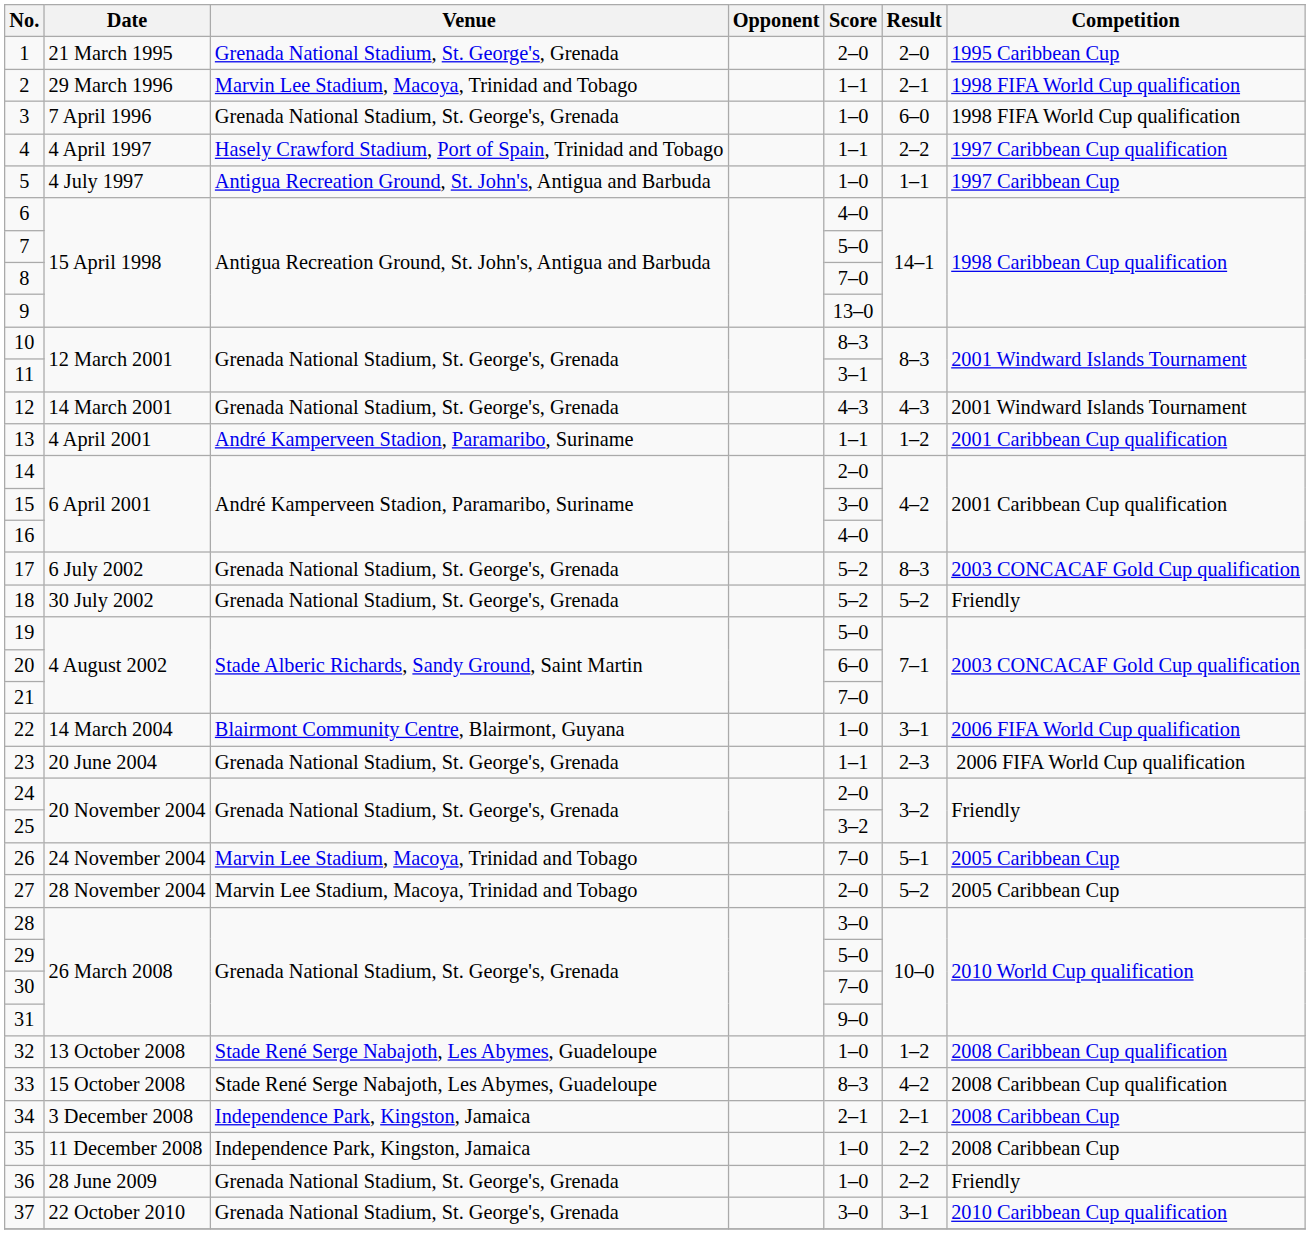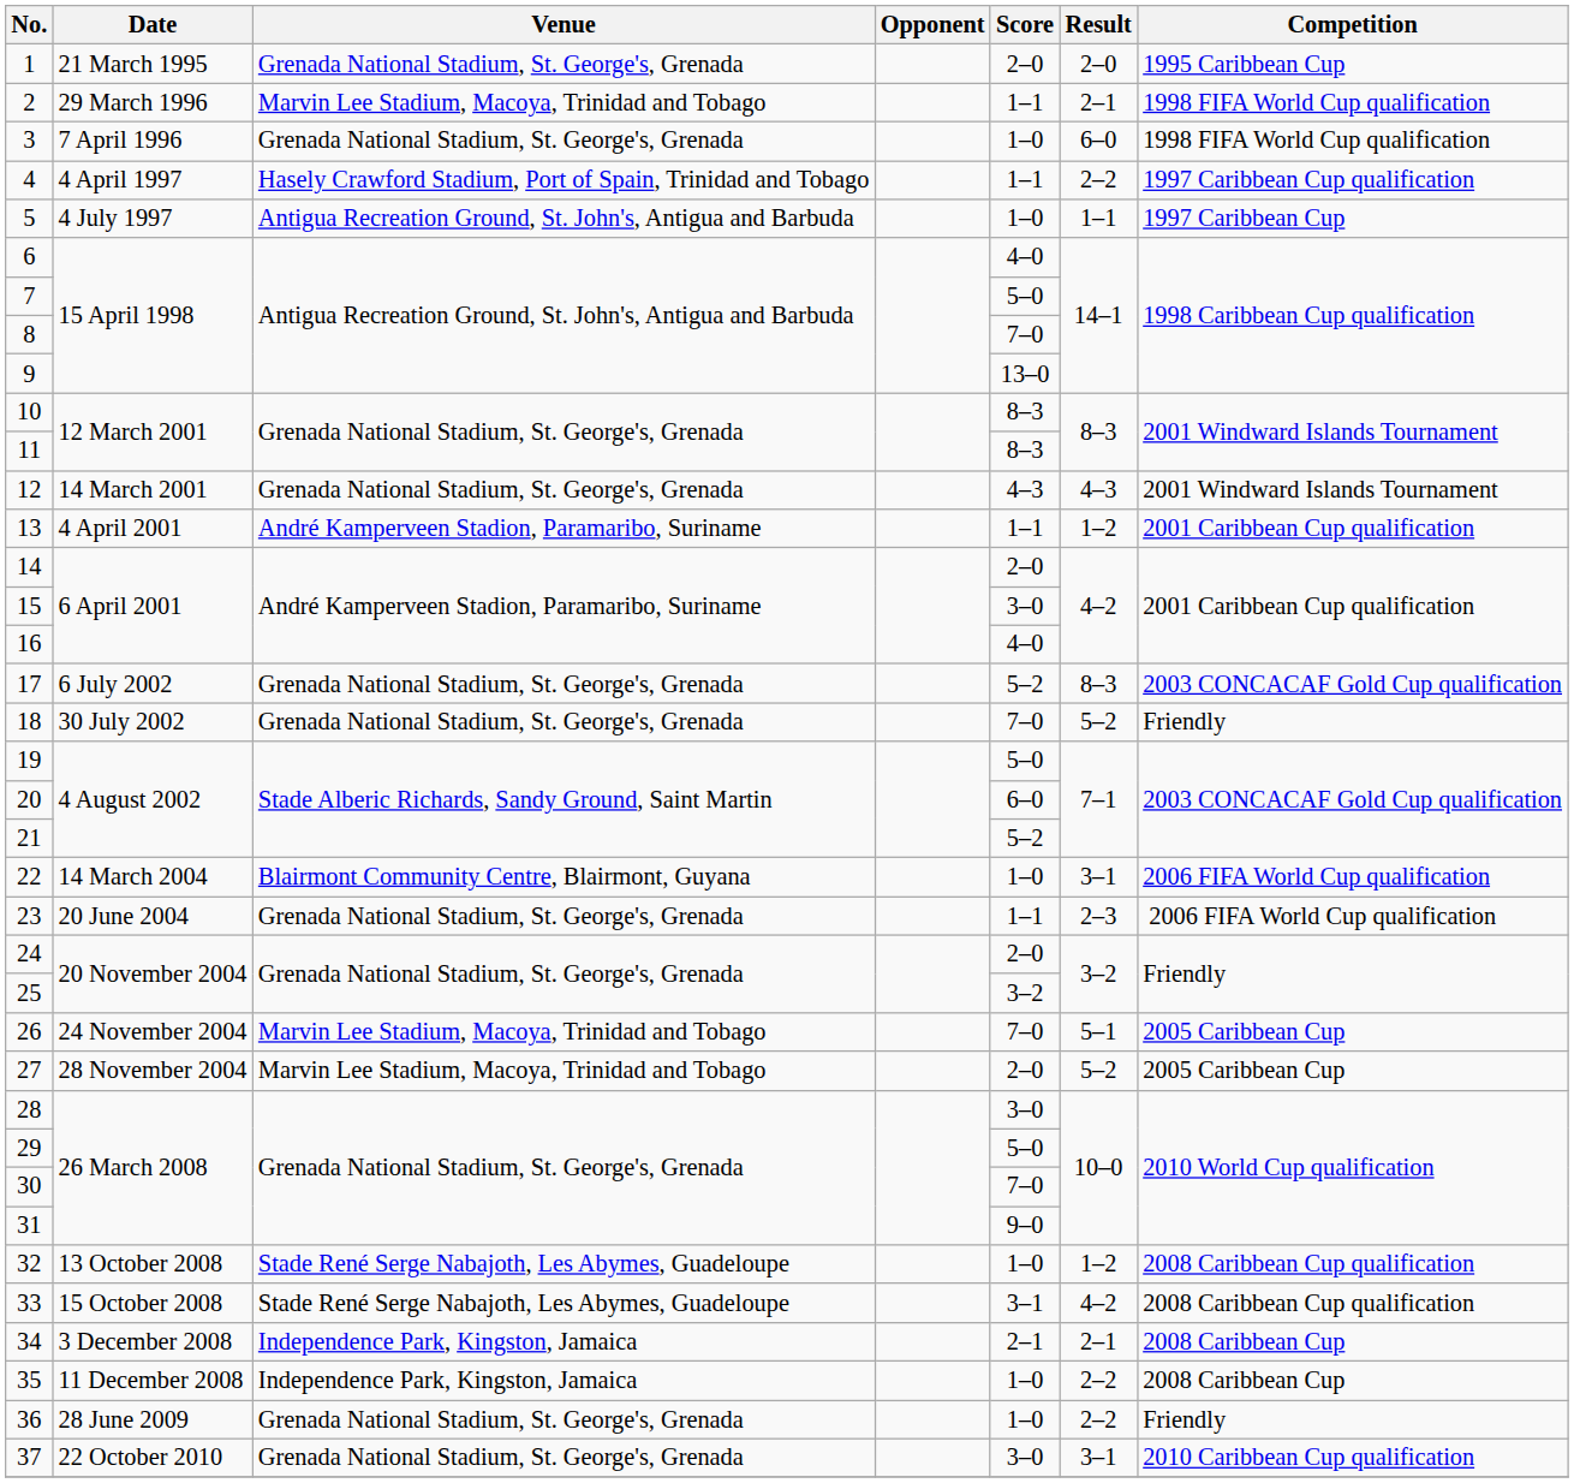 <table class="wikitable sortable">
 <tr>
 <th scope="col">No.</th>
 <th scope="col">Date</th>
 <th scope="col">Venue</th>
 <th scope="col">Opponent</th>
 <th scope="col">Score</th>
 <th scope="col">Result</th>
 <th scope="col">Competition</th>
 </tr>
 <tr>
 <td style="text-align:center">1</td>
 <td>21 March 1995</td>
 <td><a href='#'>Grenada National Stadium</a>, <a href='#'>St. George's</a>, Grenada</td>
 <td></td>
 <td style="text-align:center">2–0</td>
 <td style="text-align:center">2–0</td>
 <td><a href='#'>1995 Caribbean Cup</a></td>
 </tr>
 <tr>
 <td style="text-align:center">2</td>
 <td>29 March 1996</td>
 <td><a href='#'>Marvin Lee Stadium</a>, <a href='#'>Macoya</a>, Trinidad and Tobago</td>
 <td></td>
 <td style="text-align:center">1–1</td>
 <td style="text-align:center">2–1</td>
 <td><a href='#'>1998 FIFA World Cup qualification</a></td>
 </tr>
 <tr>
 <td style="text-align:center">3</td>
 <td>7 April 1996</td>
 <td>Grenada National Stadium, St. George's, Grenada</td>
 <td></td>
 <td style="text-align:center">1–0</td>
 <td style="text-align:center">6–0</td>
 <td>1998 FIFA World Cup qualification</td>
 </tr>
 <tr>
 <td style="text-align:center">4</td>
 <td>4 April 1997</td>
 <td><a href='#'>Hasely Crawford Stadium</a>, <a href='#'>Port of Spain</a>, Trinidad and Tobago</td>
 <td></td>
 <td style="text-align:center">1–1</td>
 <td style="text-align:center">2–2</td>
 <td><a href='#'>1997 Caribbean Cup qualification</a></td>
 </tr>
 <tr>
 <td style="text-align:center">5</td>
 <td>4 July 1997</td>
 <td><a href='#'>Antigua Recreation Ground</a>, <a href='#'>St. John's</a>, Antigua and Barbuda</td>
 <td></td>
 <td style="text-align:center">1–0</td>
 <td style="text-align:center">1–1</td>
 <td><a href='#'>1997 Caribbean Cup</a></td>
 </tr>
 <tr>
 <td style="text-align:center">6</td>
 <td rowspan="4">15 April 1998</td>
 <td rowspan="4">Antigua Recreation Ground, St. John's, Antigua and Barbuda</td>
 <td rowspan="4"></td>
 <td style="text-align:center">4–0</td>
 <td rowspan="4" style="text-align:center">14–1</td>
 <td rowspan="4"><a href='#'>1998 Caribbean Cup qualification</a></td>
 </tr>
 <tr>
 <td style="text-align:center">7</td>
 <td style="text-align:center">5–0</td>
 </tr>
 <tr>
 <td style="text-align:center">8</td>
 <td style="text-align:center">7–0</td>
 </tr>
 <tr>
 <td style="text-align:center">9</td>
 <td style="text-align:center">13–0</td>
 </tr>
 <tr>
 <td style="text-align:center">10</td>
 <td rowspan="2">12 March 2001</td>
 <td rowspan="2">Grenada National Stadium, St. George's, Grenada</td>
 <td rowspan="2"></td>
 <td style="text-align:center">8–3</td>
 <td rowspan="2" style="text-align:center">8–3</td>
 <td rowspan="2"><a href='#'>2001 Windward Islands Tournament</a></td>
 </tr>
 <tr>
 <td style="text-align:center">11</td>
-<td style="text-align:center">3–1</td>
+<td style="text-align:center">8–3</td>
 </tr>
 <tr>
 <td style="text-align:center">12</td>
 <td>14 March 2001</td>
 <td>Grenada National Stadium, St. George's, Grenada</td>
 <td></td>
 <td style="text-align:center">4–3</td>
 <td style="text-align:center">4–3</td>
 <td>2001 Windward Islands Tournament</td>
 </tr>
 <tr>
 <td style="text-align:center">13</td>
 <td>4 April 2001</td>
 <td><a href='#'>André Kamperveen Stadion</a>, <a href='#'>Paramaribo</a>, Suriname</td>
 <td></td>
 <td style="text-align:center">1–1</td>
 <td style="text-align:center">1–2</td>
 <td><a href='#'>2001 Caribbean Cup qualification</a></td>
 </tr>
 <tr>
 <td style="text-align:center">14</td>
 <td rowspan="3">6 April 2001</td>
 <td rowspan="3">André Kamperveen Stadion, Paramaribo, Suriname</td>
 <td rowspan="3"></td>
 <td style="text-align:center">2–0</td>
 <td rowspan="3" style="text-align:center">4–2</td>
 <td rowspan="3">2001 Caribbean Cup qualification</td>
 </tr>
 <tr>
 <td style="text-align:center">15</td>
 <td style="text-align:center">3–0</td>
 </tr>
 <tr>
 <td style="text-align:center">16</td>
 <td style="text-align:center">4–0</td>
 </tr>
 <tr>
 <td style="text-align:center">17</td>
 <td>6 July 2002</td>
 <td>Grenada National Stadium, St. George's, Grenada</td>
 <td></td>
 <td style="text-align:center">5–2</td>
 <td style="text-align:center">8–3</td>
 <td><a href='#'>2003 CONCACAF Gold Cup qualification</a></td>
 </tr>
 <tr>
 <td style="text-align:center">18</td>
 <td>30 July 2002</td>
 <td>Grenada National Stadium, St. George's, Grenada</td>
 <td></td>
-<td style="text-align:center">5–2</td>
+<td style="text-align:center">7–0</td>
 <td style="text-align:center">5–2</td>
 <td>Friendly</td>
 </tr>
 <tr>
 <td style="text-align:center">19</td>
 <td rowspan="3">4 August 2002</td>
 <td rowspan="3"><a href='#'>Stade Alberic Richards</a>, <a href='#'>Sandy Ground</a>, Saint Martin</td>
 <td rowspan="3"></td>
 <td style="text-align:center">5–0</td>
 <td rowspan="3" style="text-align:center">7–1</td>
 <td rowspan="3"><a href='#'>2003 CONCACAF Gold Cup qualification</a></td>
 </tr>
 <tr>
 <td style="text-align:center">20</td>
 <td style="text-align:center">6–0</td>
 </tr>
 <tr>
 <td style="text-align:center">21</td>
-<td style="text-align:center">7–0</td>
+<td style="text-align:center">5–2</td>
 </tr>
 <tr>
 <td style="text-align:center">22</td>
 <td>14 March 2004</td>
 <td><a href='#'>Blairmont Community Centre</a>, Blairmont, Guyana</td>
 <td></td>
 <td style="text-align:center">1–0</td>
 <td style="text-align:center">3–1</td>
 <td><a href='#'>2006 FIFA World Cup qualification</a></td>
 </tr>
 <tr>
 <td style="text-align:center">23</td>
 <td>20 June 2004</td>
 <td>Grenada National Stadium, St. George's, Grenada</td>
 <td></td>
 <td style="text-align:center">1–1</td>
 <td style="text-align:center">2–3</td>
 <td> 2006 FIFA World Cup qualification</td>
 </tr>
 <tr>
 <td style="text-align:center">24</td>
 <td rowspan="2">20 November 2004</td>
 <td rowspan="2">Grenada National Stadium, St. George's, Grenada</td>
 <td rowspan="2"></td>
 <td style="text-align:center">2–0</td>
 <td rowspan="2" style="text-align:center">3–2</td>
 <td rowspan="2">Friendly</td>
 </tr>
 <tr>
 <td style="text-align:center">25</td>
 <td style="text-align:center">3–2</td>
 </tr>
 <tr>
 <td style="text-align:center">26</td>
 <td>24 November 2004</td>
 <td><a href='#'>Marvin Lee Stadium</a>, <a href='#'>Macoya</a>, Trinidad and Tobago</td>
 <td></td>
 <td style="text-align:center">7–0</td>
 <td style="text-align:center">5–1</td>
 <td><a href='#'>2005 Caribbean Cup</a></td>
 </tr>
 <tr>
 <td style="text-align:center">27</td>
 <td>28 November 2004</td>
 <td>Marvin Lee Stadium, Macoya, Trinidad and Tobago</td>
 <td></td>
 <td style="text-align:center">2–0</td>
 <td style="text-align:center">5–2</td>
 <td>2005 Caribbean Cup</td>
 </tr>
 <tr>
 <td style="text-align:center">28</td>
 <td rowspan="4">26 March 2008</td>
 <td rowspan="4">Grenada National Stadium, St. George's, Grenada</td>
 <td rowspan="4"></td>
 <td style="text-align:center">3–0</td>
 <td rowspan="4" style="text-align:center">10–0</td>
 <td rowspan="4"><a href='#'> 2010 World Cup qualification</a></td>
 </tr>
 <tr>
 <td style="text-align:center">29</td>
 <td style="text-align:center">5–0</td>
 </tr>
 <tr>
 <td style="text-align:center">30</td>
 <td style="text-align:center">7–0</td>
 </tr>
 <tr>
 <td style="text-align:center">31</td>
 <td style="text-align:center">9–0</td>
 </tr>
 <tr>
 <td style="text-align:center">32</td>
 <td>13 October 2008</td>
 <td><a href='#'>Stade René Serge Nabajoth</a>, <a href='#'>Les Abymes</a>, Guadeloupe</td>
 <td></td>
 <td style="text-align:center">1–0</td>
 <td style="text-align:center">1–2</td>
 <td><a href='#'>2008 Caribbean Cup qualification</a></td>
 </tr>
 <tr>
 <td style="text-align:center">33</td>
 <td>15 October 2008</td>
 <td>Stade René Serge Nabajoth, Les Abymes, Guadeloupe</td>
 <td></td>
-<td style="text-align:center">8–3</td>
+<td style="text-align:center">3–1</td>
 <td style="text-align:center">4–2</td>
 <td>2008 Caribbean Cup qualification</td>
 </tr>
 <tr>
 <td style="text-align:center">34</td>
 <td>3 December 2008</td>
 <td><a href='#'>Independence Park</a>, <a href='#'>Kingston</a>, Jamaica</td>
 <td></td>
 <td style="text-align:center">2–1</td>
 <td style="text-align:center">2–1</td>
 <td><a href='#'>2008 Caribbean Cup</a></td>
 </tr>
 <tr>
 <td style="text-align:center">35</td>
 <td>11 December 2008</td>
 <td>Independence Park, Kingston, Jamaica</td>
 <td></td>
 <td style="text-align:center">1–0</td>
 <td style="text-align:center">2–2</td>
 <td>2008 Caribbean Cup</td>
 </tr>
 <tr>
 <td style="text-align:center">36</td>
 <td>28 June 2009</td>
 <td>Grenada National Stadium, St. George's, Grenada</td>
 <td></td>
 <td style="text-align:center">1–0</td>
 <td style="text-align:center">2–2</td>
 <td>Friendly</td>
 </tr>
 <tr>
 <td style="text-align:center">37</td>
 <td>22 October 2010</td>
 <td>Grenada National Stadium, St. George's, Grenada</td>
 <td></td>
 <td style="text-align:center">3–0</td>
 <td style="text-align:center">3–1</td>
 <td><a href='#'>2010 Caribbean Cup qualification</a></td>
 </tr>
 <tr>
 </tr>
 </table>
